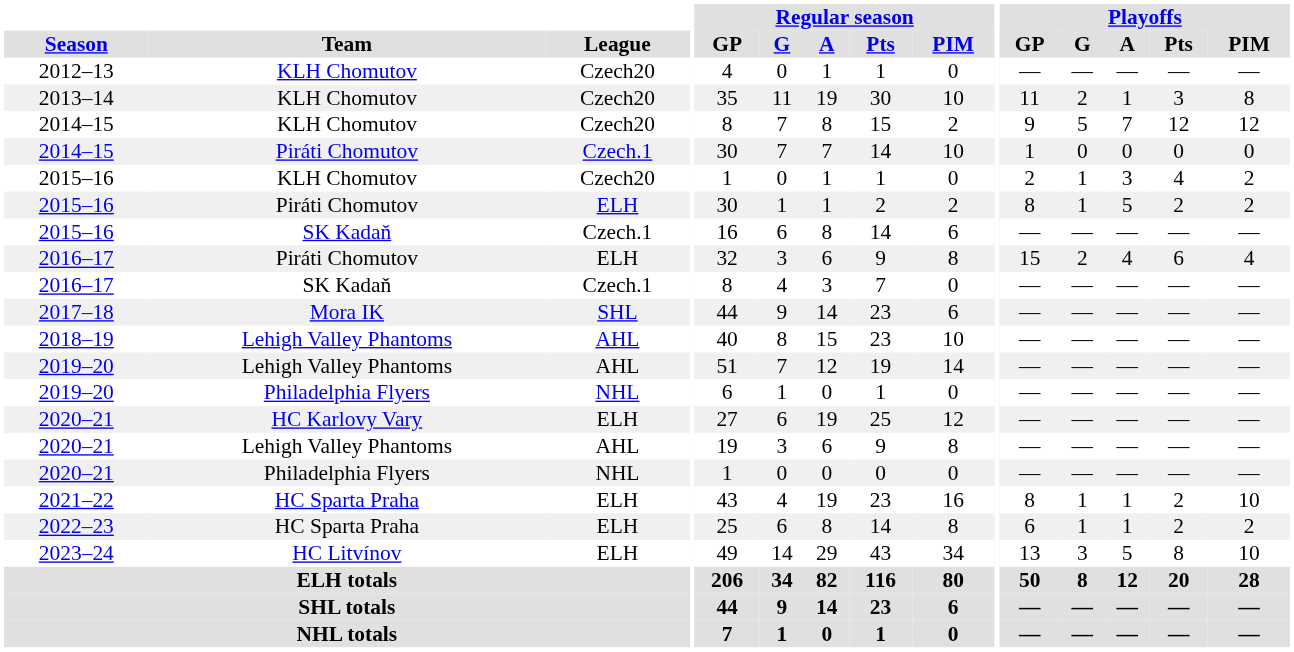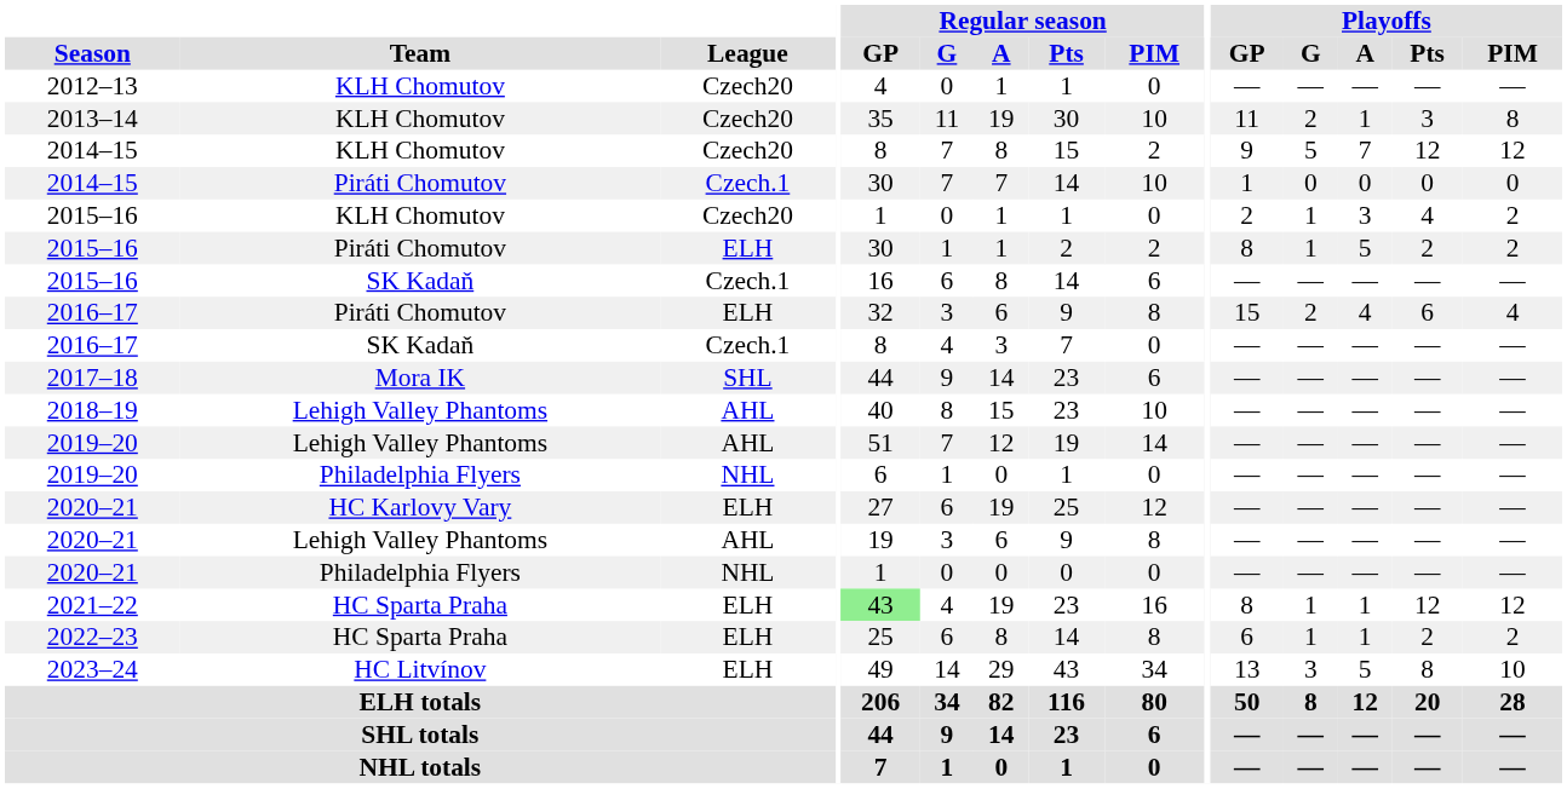 <table border="0" cellpadding="1" cellspacing="0" style="text-align:center; width:60em">
 <tr bgcolor="#e0e0e0">
 <th colspan="3" bgcolor="#ffffff"></th>
 <th rowspan="100" bgcolor="#ffffff"></th>
 <th colspan="5"><a href='#'>Regular season</a></th>
 <th rowspan="100" bgcolor="#ffffff"></th>
 <th colspan="5"><a href='#'>Playoffs</a></th>
 </tr>
 <tr bgcolor="#e0e0e0">
 <th><a href='#'>Season</a></th>
 <th>Team</th>
 <th>League</th>
 <th>GP</th>
 <th><a href='#'>G</a></th>
 <th><a href='#'>A</a></th>
 <th><a href='#'>Pts</a></th>
 <th><a href='#'>PIM</a></th>
 <th>GP</th>
 <th>G</th>
 <th>A</th>
 <th>Pts</th>
 <th>PIM</th>
 </tr>
 <tr>
 <td>2012–13</td>
 <td><a href='#'>KLH Chomutov</a></td>
 <td>Czech20</td>
 <td>4</td>
 <td>0</td>
 <td>1</td>
 <td>1</td>
 <td>0</td>
 <td>—</td>
 <td>—</td>
 <td>—</td>
 <td>—</td>
 <td>—</td>
 </tr>
 <tr bgcolor="#f0f0f0">
 <td>2013–14</td>
 <td>KLH Chomutov</td>
 <td>Czech20</td>
 <td>35</td>
 <td>11</td>
 <td>19</td>
 <td>30</td>
 <td>10</td>
 <td>11</td>
 <td>2</td>
 <td>1</td>
 <td>3</td>
 <td>8</td>
 </tr>
 <tr>
 <td>2014–15</td>
 <td>KLH Chomutov</td>
 <td>Czech20</td>
 <td>8</td>
 <td>7</td>
 <td>8</td>
 <td>15</td>
 <td>2</td>
 <td>9</td>
 <td>5</td>
 <td>7</td>
 <td>12</td>
 <td>12</td>
 </tr>
 <tr bgcolor="#f0f0f0">
 <td><a href='#'>2014–15</a></td>
 <td><a href='#'>Piráti Chomutov</a></td>
 <td><a href='#'>Czech.1</a></td>
 <td>30</td>
 <td>7</td>
 <td>7</td>
 <td>14</td>
 <td>10</td>
 <td>1</td>
 <td>0</td>
 <td>0</td>
 <td>0</td>
 <td>0</td>
 </tr>
 <tr>
 <td>2015–16</td>
 <td>KLH Chomutov</td>
 <td>Czech20</td>
 <td>1</td>
 <td>0</td>
 <td>1</td>
 <td>1</td>
 <td>0</td>
 <td>2</td>
 <td>1</td>
 <td>3</td>
 <td>4</td>
 <td>2</td>
 </tr>
 <tr bgcolor="#f0f0f0">
 <td><a href='#'>2015–16</a></td>
 <td>Piráti Chomutov</td>
 <td><a href='#'>ELH</a></td>
 <td>30</td>
 <td>1</td>
 <td>1</td>
 <td>2</td>
 <td>2</td>
 <td>8</td>
 <td>1</td>
 <td>5</td>
 <td>2</td>
 <td>2</td>
 </tr>
 <tr>
 <td><a href='#'>2015–16</a></td>
 <td><a href='#'>SK Kadaň</a></td>
 <td>Czech.1</td>
 <td>16</td>
 <td>6</td>
 <td>8</td>
 <td>14</td>
 <td>6</td>
 <td>—</td>
 <td>—</td>
 <td>—</td>
 <td>—</td>
 <td>—</td>
 </tr>
 <tr bgcolor="#f0f0f0">
 <td><a href='#'>2016–17</a></td>
 <td>Piráti Chomutov</td>
 <td>ELH</td>
 <td>32</td>
 <td>3</td>
 <td>6</td>
 <td>9</td>
 <td>8</td>
 <td>15</td>
 <td>2</td>
 <td>4</td>
 <td>6</td>
 <td>4</td>
 </tr>
 <tr>
 <td><a href='#'>2016–17</a></td>
 <td>SK Kadaň</td>
 <td>Czech.1</td>
 <td>8</td>
 <td>4</td>
 <td>3</td>
 <td>7</td>
 <td>0</td>
 <td>—</td>
 <td>—</td>
 <td>—</td>
 <td>—</td>
 <td>—</td>
 </tr>
 <tr bgcolor="#f0f0f0">
 <td><a href='#'>2017–18</a></td>
 <td><a href='#'>Mora IK</a></td>
 <td><a href='#'>SHL</a></td>
 <td>44</td>
 <td>9</td>
 <td>14</td>
 <td>23</td>
 <td>6</td>
 <td>—</td>
 <td>—</td>
 <td>—</td>
 <td>—</td>
 <td>—</td>
 </tr>
 <tr>
 <td><a href='#'>2018–19</a></td>
 <td><a href='#'>Lehigh Valley Phantoms</a></td>
 <td><a href='#'>AHL</a></td>
 <td>40</td>
 <td>8</td>
 <td>15</td>
 <td>23</td>
 <td>10</td>
 <td>—</td>
 <td>—</td>
 <td>—</td>
 <td>—</td>
 <td>—</td>
 </tr>
 <tr bgcolor="#f0f0f0">
 <td><a href='#'>2019–20</a></td>
 <td>Lehigh Valley Phantoms</td>
 <td>AHL</td>
 <td>51</td>
 <td>7</td>
 <td>12</td>
 <td>19</td>
 <td>14</td>
 <td>—</td>
 <td>—</td>
 <td>—</td>
 <td>—</td>
 <td>—</td>
 </tr>
 <tr>
 <td><a href='#'>2019–20</a></td>
 <td><a href='#'>Philadelphia Flyers</a></td>
 <td><a href='#'>NHL</a></td>
 <td>6</td>
 <td>1</td>
 <td>0</td>
 <td>1</td>
 <td>0</td>
 <td>—</td>
 <td>—</td>
 <td>—</td>
 <td>—</td>
 <td>—</td>
 </tr>
 <tr bgcolor="#f0f0f0">
 <td><a href='#'>2020–21</a></td>
 <td><a href='#'>HC Karlovy Vary</a></td>
 <td>ELH</td>
 <td>27</td>
 <td>6</td>
 <td>19</td>
 <td>25</td>
 <td>12</td>
 <td>—</td>
 <td>—</td>
 <td>—</td>
 <td>—</td>
 <td>—</td>
 </tr>
 <tr>
 <td><a href='#'>2020–21</a></td>
 <td>Lehigh Valley Phantoms</td>
 <td>AHL</td>
 <td>19</td>
 <td>3</td>
 <td>6</td>
 <td>9</td>
 <td>8</td>
 <td>—</td>
 <td>—</td>
 <td>—</td>
 <td>—</td>
 <td>—</td>
 </tr>
 <tr bgcolor="#f0f0f0">
 <td><a href='#'>2020–21</a></td>
 <td>Philadelphia Flyers</td>
 <td>NHL</td>
 <td>1</td>
 <td>0</td>
 <td>0</td>
 <td>0</td>
 <td>0</td>
 <td>—</td>
 <td>—</td>
 <td>—</td>
 <td>—</td>
 <td>—</td>
 </tr>
 <tr>
 <td><a href='#'>2021–22</a></td>
 <td><a href='#'>HC Sparta Praha</a></td>
 <td>ELH</td>
-<td>43</td>
+<td style="background: lightgreen;">43</td>
 <td>4</td>
 <td>19</td>
 <td>23</td>
 <td>16</td>
 <td>8</td>
 <td>1</td>
 <td>1</td>
-<td>2</td>
-<td>10</td>
+<td>12</td>
+<td>12</td>
 </tr>
 <tr bgcolor="#f0f0f0">
 <td><a href='#'>2022–23</a></td>
 <td>HC Sparta Praha</td>
 <td>ELH</td>
 <td>25</td>
 <td>6</td>
 <td>8</td>
 <td>14</td>
 <td>8</td>
 <td>6</td>
 <td>1</td>
 <td>1</td>
 <td>2</td>
 <td>2</td>
 </tr>
 <tr>
 <td><a href='#'>2023–24</a></td>
 <td><a href='#'>HC Litvínov</a></td>
 <td>ELH</td>
 <td>49</td>
 <td>14</td>
 <td>29</td>
 <td>43</td>
 <td>34</td>
 <td>13</td>
 <td>3</td>
 <td>5</td>
 <td>8</td>
 <td>10</td>
 </tr>
 <tr bgcolor="#e0e0e0">
 <th colspan="3">ELH totals</th>
 <th>206</th>
 <th>34</th>
 <th>82</th>
 <th>116</th>
 <th>80</th>
 <th>50</th>
 <th>8</th>
 <th>12</th>
 <th>20</th>
 <th>28</th>
 </tr>
 <tr bgcolor="#e0e0e0">
 <th colspan="3">SHL totals</th>
 <th>44</th>
 <th>9</th>
 <th>14</th>
 <th>23</th>
 <th>6</th>
 <th>—</th>
 <th>—</th>
 <th>—</th>
 <th>—</th>
 <th>—</th>
 </tr>
 <tr bgcolor="#e0e0e0">
 <th colspan="3">NHL totals</th>
 <th>7</th>
 <th>1</th>
 <th>0</th>
 <th>1</th>
 <th>0</th>
 <th>—</th>
 <th>—</th>
 <th>—</th>
 <th>—</th>
 <th>—</th>
 </tr>
 </table>
